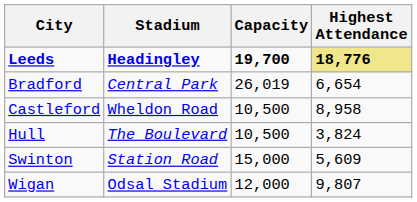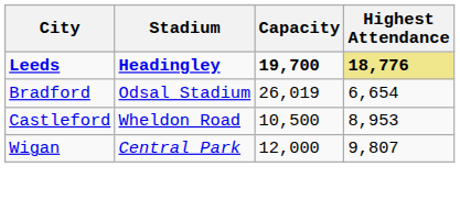 <table class = "wikitable">
 <tr>
 <th>City</th>
 <th>Stadium</th>
 <th>Capacity</th>
 <th>Highest<br>Attendance</th>
 </tr>
 <tr>
 <td><strong><a href='#'>Leeds</a></strong></td>
 <td><strong><a href='#'>Headingley</a></strong></td>
 <td><strong>19,700</strong></td>
 <td style="background: khaki;"><strong>18,776</strong></td>
 </tr>
 <tr>
 <td><a href='#'>Bradford</a></td>
-<td><em><a href='#'>Central Park</a></em></td>
+<td><a href='#'>Odsal Stadium</a></td>
 <td>26,019</td>
 <td>6,654</td>
 </tr>
 <tr>
 <td><a href='#'>Castleford</a></td>
 <td><a href='#'>Wheldon Road</a></td>
 <td>10,500</td>
-<td>8,958</td>
-</tr>
-<tr>
-<td><a href='#'>Hull</a></td>
-<td><em><a href='#'>The Boulevard</a></em></td>
-<td>10,500</td>
-<td>3,824</td>
-</tr>
-<tr>
-<td><a href='#'>Swinton</a></td>
-<td><em><a href='#'>Station Road</a></em></td>
-<td>15,000</td>
-<td>5,609</td>
+<td>8,953</td>
 </tr>
 <tr>
 <td><a href='#'>Wigan</a></td>
-<td><a href='#'>Odsal Stadium</a></td>
+<td><em><a href='#'>Central Park</a></em></td>
 <td>12,000</td>
 <td>9,807</td>
 </tr>
 </table>
